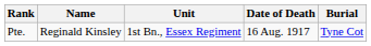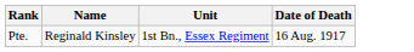 <table class="wikitable">
 <tr>
 <th>Rank</th>
 <th>Name</th>
 <th>Unit</th>
 <th>Date of Death</th>
-<th>Burial</th>
 </tr>
 <tr>
 <td>Pte.</td>
 <td>Reginald Kinsley</td>
 <td>1st Bn., <a href='#'>Essex Regiment</a></td>
 <td>16 Aug. 1917</td>
-<td><a href='#'>Tyne Cot</a></td>
 </tr>
 </table>
